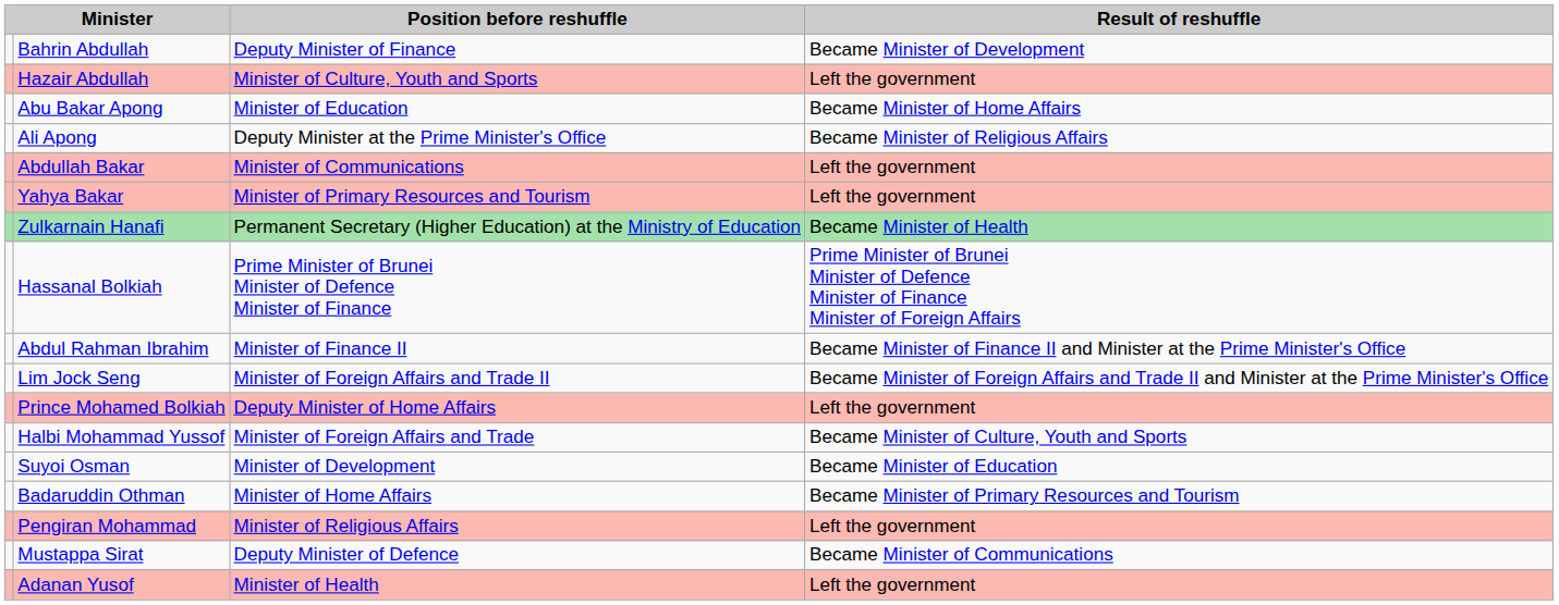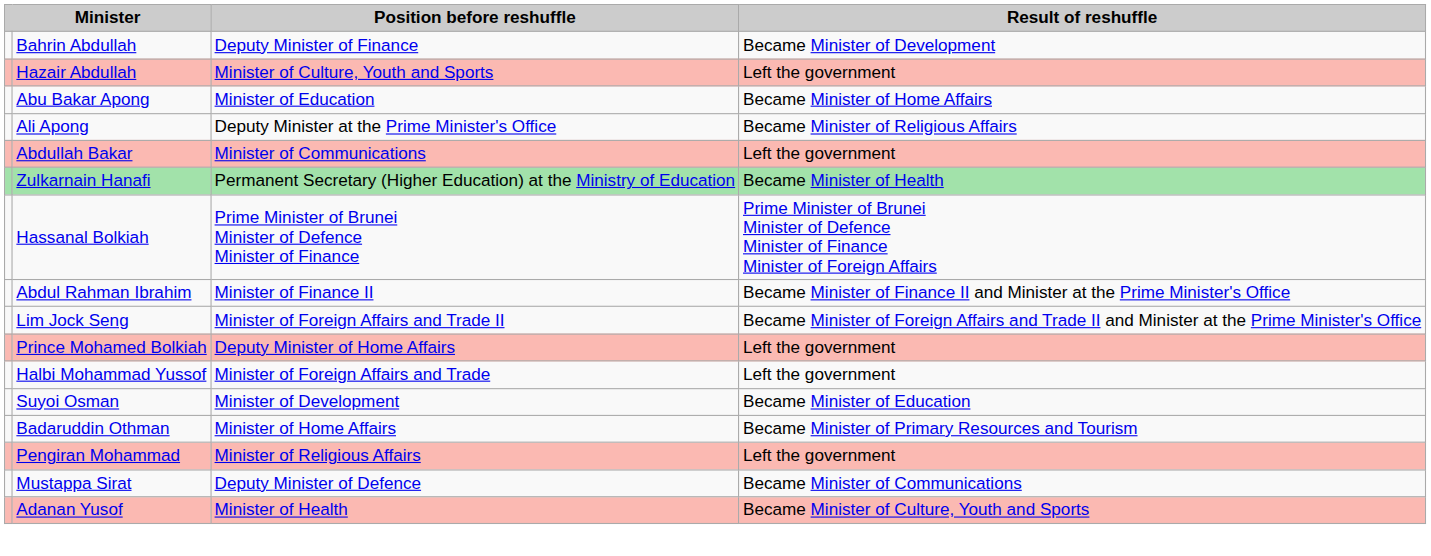 <table class="wikitable">
 <tr>
 <th scope="col" style="background:#ccc;" colspan=2>Minister</th>
 <th scope="col" style="background:#ccc;">Position before reshuffle</th>
 <th scope="col" style="background:#ccc;">Result of reshuffle</th>
 </tr>
 <tr>
 <td></td>
 <td><a href='#'>Bahrin Abdullah</a></td>
 <td><a href='#'>Deputy Minister of Finance</a></td>
 <td>Became <a href='#'>Minister of Development</a></td>
 </tr>
 <tr style="background:#FBB9B2;" colspan="4" |>
 <td></td>
 <td><a href='#'>Hazair Abdullah</a></td>
 <td><a href='#'>Minister of Culture, Youth and Sports</a></td>
 <td>Left the government</td>
 </tr>
 <tr>
 <td></td>
 <td><a href='#'>Abu Bakar Apong</a></td>
 <td><a href='#'>Minister of Education</a></td>
 <td>Became <a href='#'>Minister of Home Affairs</a></td>
 </tr>
 <tr>
 <td></td>
 <td><a href='#'>Ali Apong</a></td>
 <td>Deputy Minister at the <a href='#'>Prime Minister's Office</a></td>
 <td>Became <a href='#'>Minister of Religious Affairs</a></td>
 </tr>
 <tr style="background:#FBB9B2;" colspan="4" |>
 <td></td>
 <td><a href='#'>Abdullah Bakar</a></td>
 <td><a href='#'>Minister of Communications</a></td>
 <td>Left the government</td>
 </tr>
-<tr style="background:#FBB9B2;" colspan="4" |>
-<td></td>
-<td><a href='#'>Yahya Bakar</a></td>
-<td><a href='#'>Minister of Primary Resources and Tourism</a></td>
-<td>Left the government</td>
-</tr>
 <tr style="background:#A2E2AA;" colspan="4" |>
 <td></td>
 <td><a href='#'>Zulkarnain Hanafi</a></td>
 <td>Permanent Secretary (Higher Education) at the <a href='#'>Ministry of Education</a></td>
 <td>Became <a href='#'>Minister of Health</a></td>
 </tr>
 <tr>
 <td></td>
 <td><a href='#'>Hassanal Bolkiah</a></td>
 <td><a href='#'>Prime Minister of Brunei</a><br><a href='#'>Minister of Defence</a><br><a href='#'>Minister of Finance</a></td>
 <td><a href='#'>Prime Minister of Brunei</a><br><a href='#'>Minister of Defence</a><br><a href='#'>Minister of Finance</a><br><a href='#'>Minister of Foreign Affairs</a></td>
 </tr>
 <tr>
 <td></td>
 <td><a href='#'>Abdul Rahman Ibrahim</a></td>
 <td><a href='#'>Minister of Finance II</a></td>
 <td>Became <a href='#'>Minister of Finance II</a> and Minister at the <a href='#'>Prime Minister's Office</a></td>
 </tr>
 <tr>
 <td></td>
 <td><a href='#'>Lim Jock Seng</a></td>
 <td><a href='#'>Minister of Foreign Affairs and Trade II</a></td>
 <td>Became <a href='#'>Minister of Foreign Affairs and Trade II</a> and Minister at the <a href='#'>Prime Minister's Office</a></td>
 </tr>
 <tr style="background:#FBB9B2;" colspan="4" |>
 <td></td>
 <td><a href='#'>Prince Mohamed Bolkiah</a></td>
 <td><a href='#'>Deputy Minister of Home Affairs</a></td>
 <td>Left the government</td>
 </tr>
 <tr>
 <td></td>
 <td><a href='#'>Halbi Mohammad Yussof</a></td>
 <td><a href='#'>Minister of Foreign Affairs and Trade</a></td>
-<td>Became <a href='#'>Minister of Culture, Youth and Sports</a></td>
+<td>Left the government</td>
 </tr>
 <tr>
 <td></td>
 <td><a href='#'>Suyoi Osman</a></td>
 <td><a href='#'>Minister of Development</a></td>
 <td>Became <a href='#'>Minister of Education</a></td>
 </tr>
 <tr>
 <td></td>
 <td><a href='#'>Badaruddin Othman</a></td>
 <td><a href='#'>Minister of Home Affairs</a></td>
 <td>Became <a href='#'>Minister of Primary Resources and Tourism</a></td>
 </tr>
 <tr style="background:#FBB9B2;" colspan="4" |>
 <td></td>
 <td><a href='#'>Pengiran Mohammad</a></td>
 <td><a href='#'>Minister of Religious Affairs</a></td>
 <td>Left the government</td>
 </tr>
 <tr>
 <td></td>
 <td><a href='#'>Mustappa Sirat</a></td>
 <td><a href='#'>Deputy Minister of Defence</a></td>
 <td>Became <a href='#'>Minister of Communications</a></td>
 </tr>
 <tr style="background:#FBB9B2;" colspan="4" |>
 <td></td>
 <td><a href='#'>Adanan Yusof</a></td>
 <td><a href='#'>Minister of Health</a></td>
-<td>Left the government</td>
+<td>Became <a href='#'>Minister of Culture, Youth and Sports</a></td>
 </tr>
 </table>
